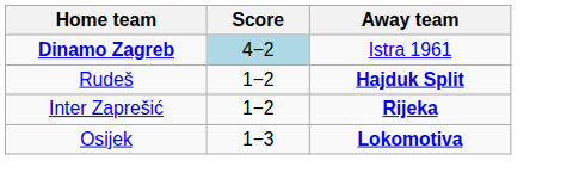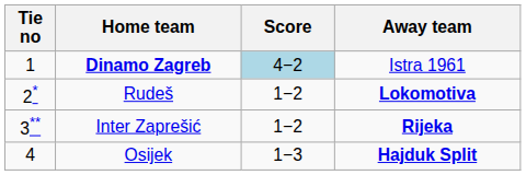 <table class="wikitable" style="text-align: center">
 <tr>
+<th width=40>Tie no</th>
 <th width=165>Home team</th>
 <th width=80>Score</th>
 <th width=165>Away team</th>
 </tr>
 <tr>
+<td>1</td>
 <td><strong><a href='#'>Dinamo Zagreb</a></strong></td>
 <td style="background: lightblue;">4−2</td>
 <td><a href='#'>Istra 1961</a></td>
 </tr>
 <tr>
+<td>2<a href='#'><sup>*</sup></a></td>
 <td><a href='#'>Rudeš</a></td>
 <td>1−2</td>
-<td><strong><a href='#'>Hajduk Split</a></strong></td>
+<td><strong><a href='#'>Lokomotiva</a></strong></td>
 </tr>
 <tr>
+<td>3<a href='#'><sup>**</sup></a></td>
 <td><a href='#'>Inter Zaprešić</a></td>
 <td>1−2</td>
 <td><strong><a href='#'>Rijeka</a></strong></td>
 </tr>
 <tr>
+<td>4</td>
 <td><a href='#'>Osijek</a></td>
 <td>1−3</td>
-<td><strong><a href='#'>Lokomotiva</a></strong></td>
+<td><strong><a href='#'>Hajduk Split</a></strong></td>
 </tr>
 </table>
